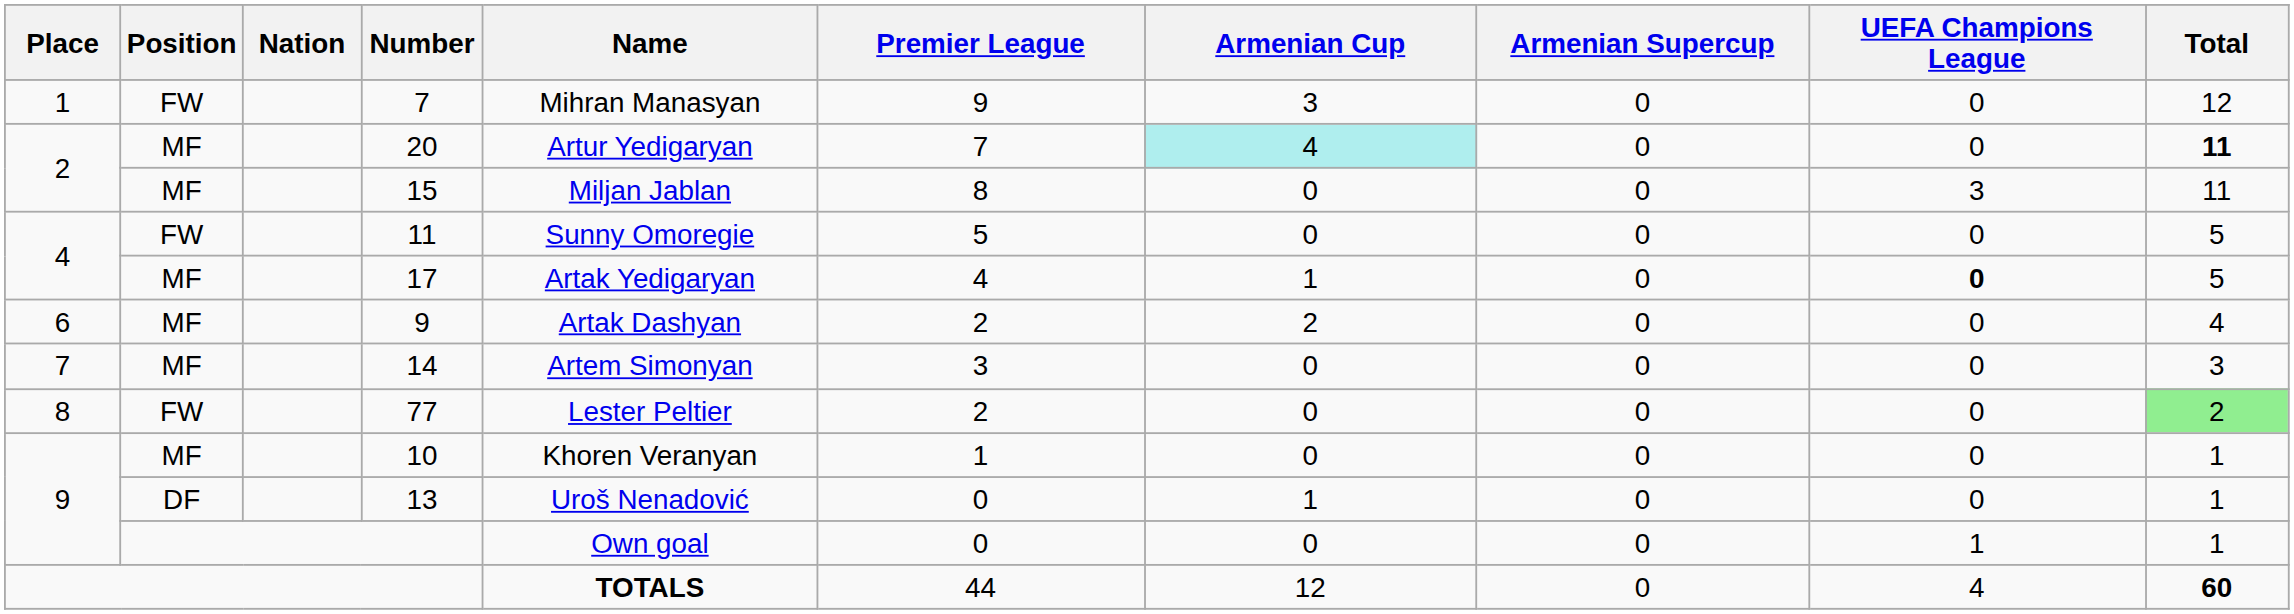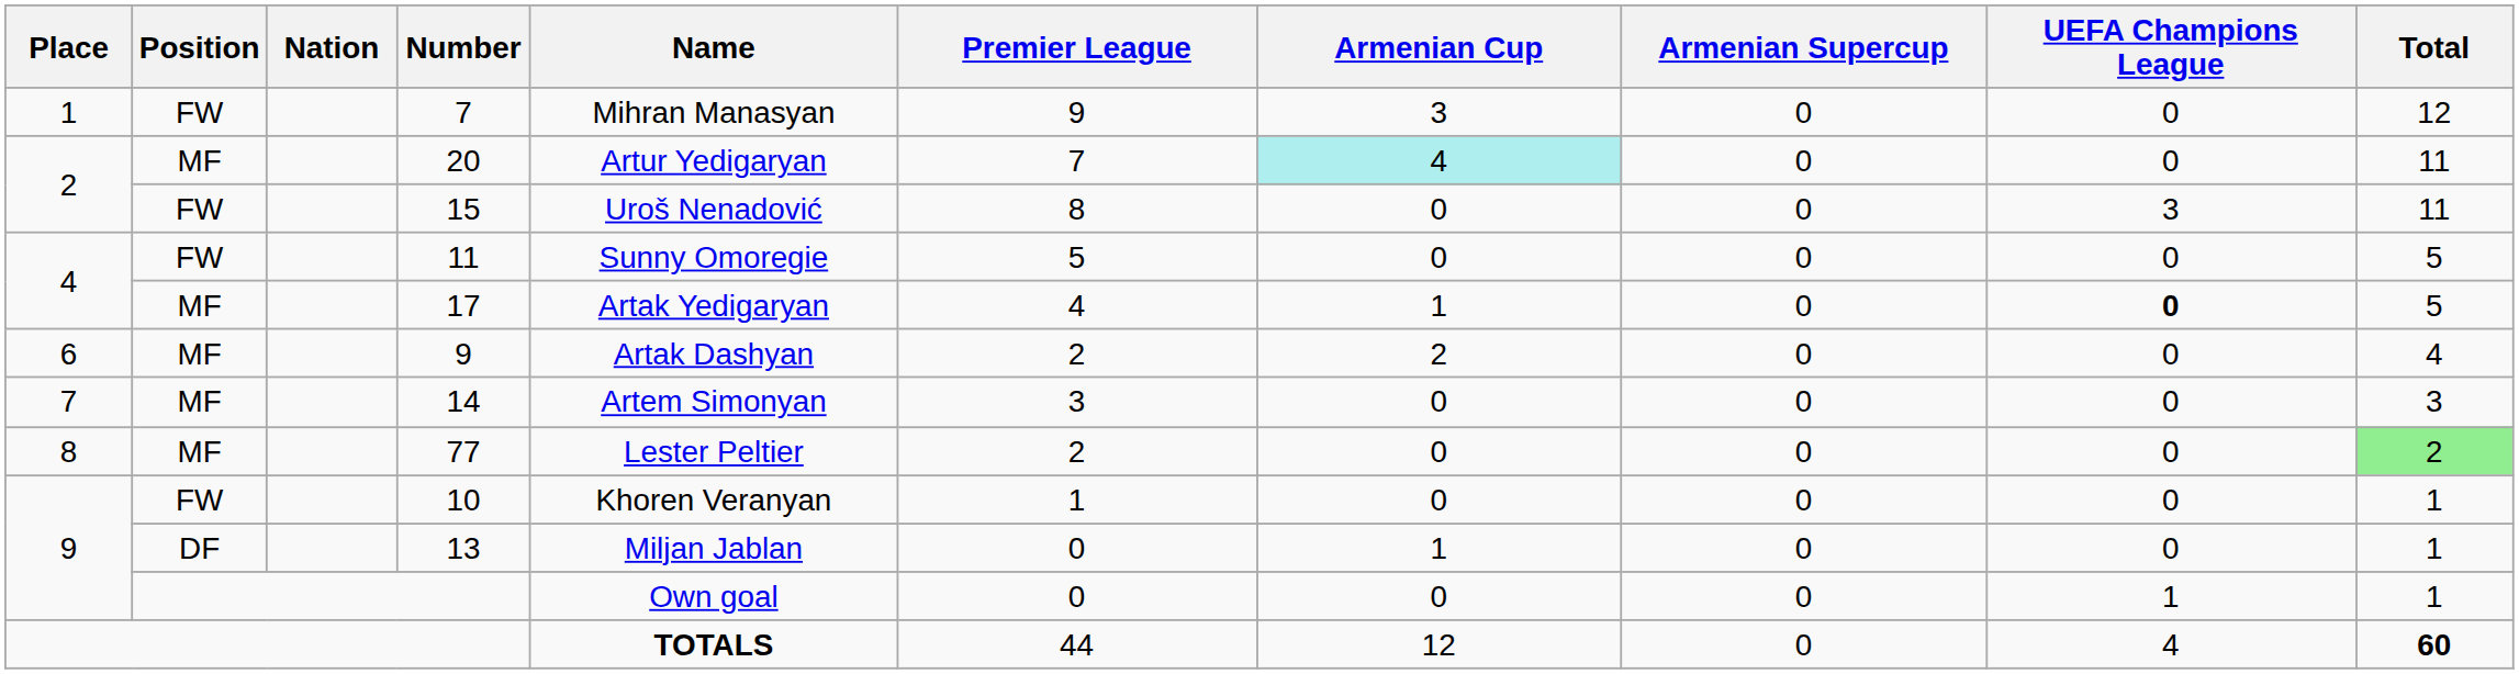 <table class="wikitable" style="font-size: 95%; text-align: center;">
 <tr>
 <th width=60>Place</th>
 <th width=60>Position</th>
 <th width=60>Nation</th>
 <th width=60>Number</th>
 <th width=200>Name</th>
 <th width=200><a href='#'>Premier League</a></th>
 <th width=200><a href='#'>Armenian Cup</a></th>
 <th width=200><a href='#'>Armenian Supercup</a></th>
 <th width=200><a href='#'>UEFA Champions League</a></th>
 <th width=80><strong>Total</strong></th>
 </tr>
 <tr>
 <td>1</td>
 <td>FW</td>
 <td></td>
 <td>7</td>
 <td>Mihran Manasyan</td>
 <td>9</td>
 <td>3</td>
 <td>0</td>
 <td>0</td>
 <td>12</td>
 </tr>
 <tr>
 <td rowspan="2">2</td>
 <td>MF</td>
 <td></td>
 <td>20</td>
 <td><a href='#'>Artur Yedigaryan</a></td>
 <td>7</td>
 <td style="background: paleturquoise;">4</td>
 <td>0</td>
 <td>0</td>
-<td><strong>11</strong></td>
+<td>11</td>
 </tr>
 <tr>
-<td>MF</td>
+<td>FW</td>
 <td></td>
 <td>15</td>
-<td><a href='#'>Miljan Jablan</a></td>
+<td><a href='#'>Uroš Nenadović</a></td>
 <td>8</td>
 <td>0</td>
 <td>0</td>
 <td>3</td>
 <td>11</td>
 </tr>
 <tr>
 <td rowspan="2">4</td>
 <td>FW</td>
 <td></td>
 <td>11</td>
 <td><a href='#'>Sunny Omoregie</a></td>
 <td>5</td>
 <td>0</td>
 <td>0</td>
 <td>0</td>
 <td>5</td>
 </tr>
 <tr>
 <td>MF</td>
 <td></td>
 <td>17</td>
 <td><a href='#'>Artak Yedigaryan</a></td>
 <td>4</td>
 <td>1</td>
 <td>0</td>
 <td><strong>0</strong></td>
 <td>5</td>
 </tr>
 <tr>
 <td>6</td>
 <td>MF</td>
 <td></td>
 <td>9</td>
 <td><a href='#'>Artak Dashyan</a></td>
 <td>2</td>
 <td>2</td>
 <td>0</td>
 <td>0</td>
 <td>4</td>
 </tr>
 <tr>
 <td>7</td>
 <td>MF</td>
 <td></td>
 <td>14</td>
 <td><a href='#'>Artem Simonyan</a></td>
 <td>3</td>
 <td>0</td>
 <td>0</td>
 <td>0</td>
 <td>3</td>
 </tr>
 <tr>
 <td>8</td>
-<td>FW</td>
+<td>MF</td>
 <td></td>
 <td>77</td>
 <td><a href='#'>Lester Peltier</a></td>
 <td>2</td>
 <td>0</td>
 <td>0</td>
 <td>0</td>
 <td style="background: lightgreen;">2</td>
 </tr>
 <tr>
 <td rowspan="3">9</td>
-<td>MF</td>
+<td>FW</td>
 <td></td>
 <td>10</td>
 <td>Khoren Veranyan</td>
 <td>1</td>
 <td>0</td>
 <td>0</td>
 <td>0</td>
 <td>1</td>
 </tr>
 <tr>
 <td>DF</td>
 <td></td>
 <td>13</td>
-<td><a href='#'>Uroš Nenadović</a></td>
+<td><a href='#'>Miljan Jablan</a></td>
 <td>0</td>
 <td>1</td>
 <td>0</td>
 <td>0</td>
 <td>1</td>
 </tr>
 <tr>
 <td colspan="3"></td>
 <td><a href='#'>Own goal</a></td>
 <td>0</td>
 <td>0</td>
 <td>0</td>
 <td>1</td>
 <td>1</td>
 </tr>
 <tr>
 <td colspan="4"></td>
 <td><strong>TOTALS</strong></td>
 <td>44</td>
 <td>12</td>
 <td>0</td>
 <td>4</td>
 <td><strong>60</strong></td>
 </tr>
 </table>
